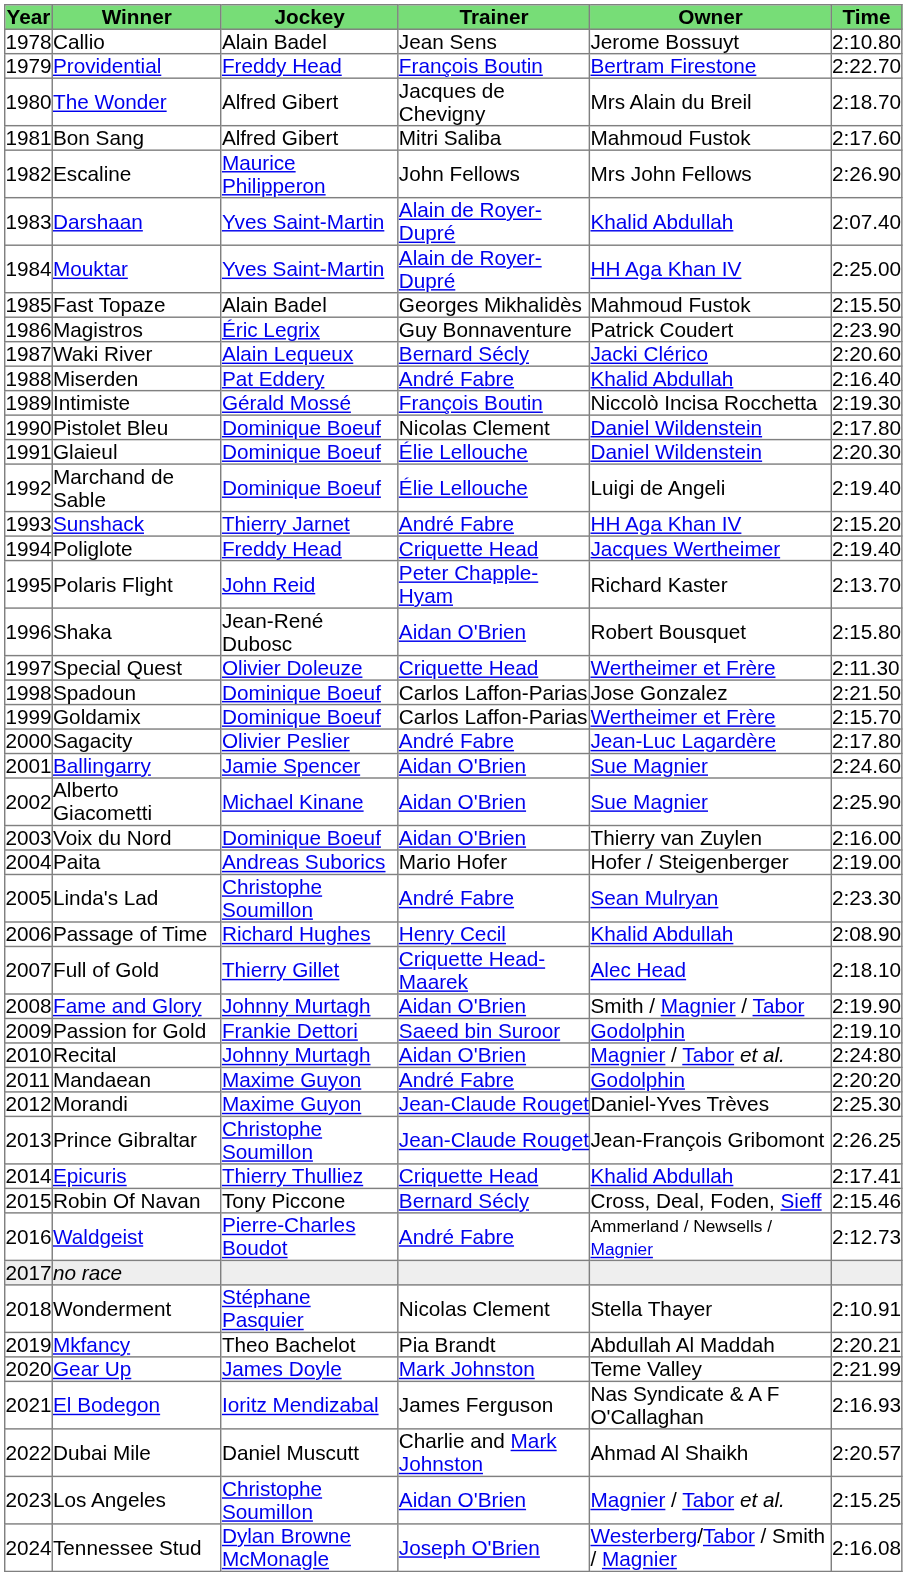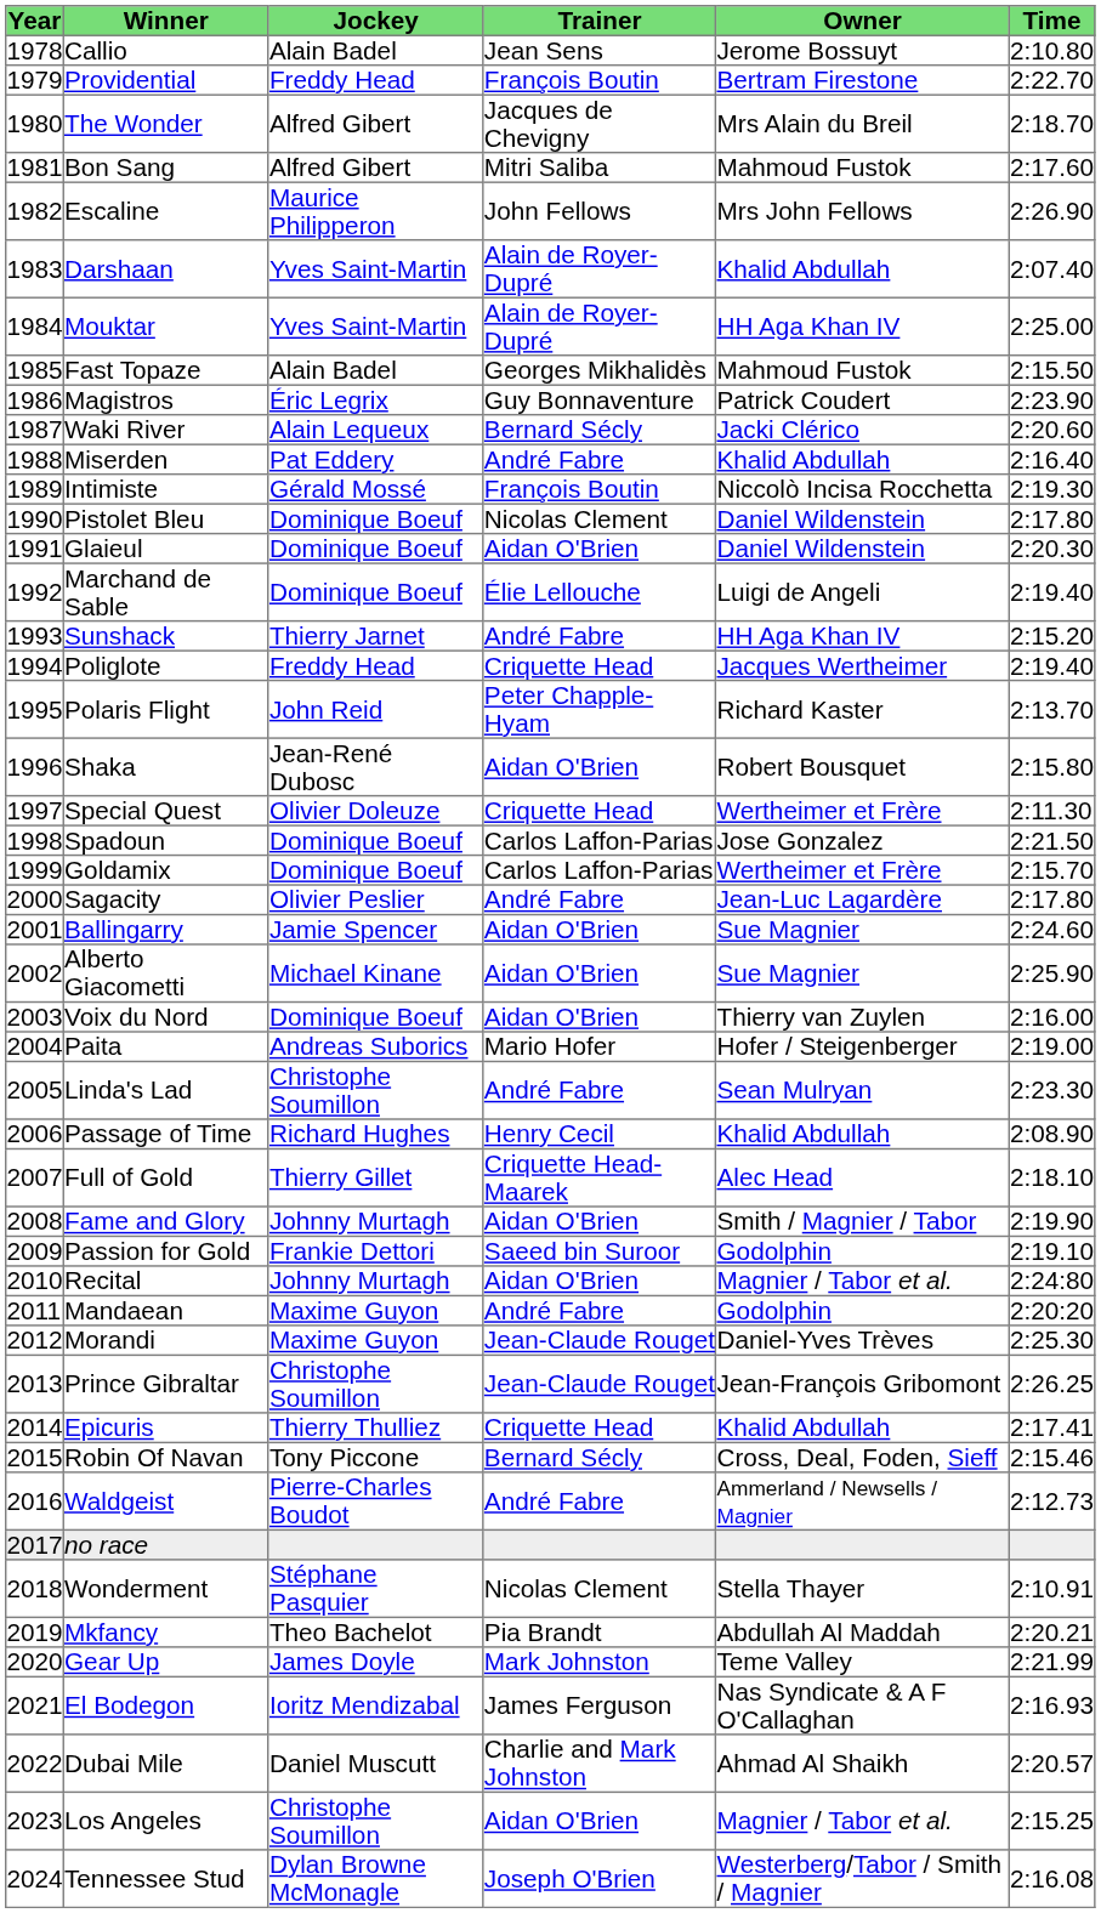 <table class = "sortable" | border="1" cellpadding="0" style="border-collapse: collapse; font-size:90%">
 <tr bgcolor="#77dd77" align="center">
 <th>Year</th>
 <th>Winner</th>
 <th>Jockey</th>
 <th>Trainer</th>
 <th>Owner</th>
 <th>Time</th>
 </tr>
 <tr>
 <td>1978</td>
 <td width=138px>Callio</td>
 <td width=152px>Alain Badel</td>
 <td width=159px>Jean Sens</td>
 <td width=200px>Jerome Bossuyt</td>
 <td>2:10.80</td>
 </tr>
 <tr>
 <td>1979</td>
 <td><a href='#'>Providential</a></td>
 <td><a href='#'>Freddy Head</a></td>
 <td><a href='#'>François Boutin</a></td>
 <td><a href='#'>Bertram Firestone</a></td>
 <td>2:22.70</td>
 </tr>
 <tr>
 <td>1980</td>
 <td><a href='#'>The Wonder</a></td>
 <td>Alfred Gibert</td>
 <td>Jacques de Chevigny</td>
 <td>Mrs Alain du Breil</td>
 <td>2:18.70</td>
 </tr>
 <tr>
 <td>1981</td>
 <td>Bon Sang</td>
 <td>Alfred Gibert</td>
 <td>Mitri Saliba</td>
 <td>Mahmoud Fustok</td>
 <td>2:17.60</td>
 </tr>
 <tr>
 <td>1982</td>
 <td>Escaline</td>
 <td><a href='#'>Maurice Philipperon</a></td>
 <td>John Fellows</td>
 <td>Mrs John Fellows</td>
 <td>2:26.90</td>
 </tr>
 <tr>
 <td>1983</td>
 <td><a href='#'>Darshaan</a></td>
 <td><a href='#'>Yves Saint-Martin</a></td>
 <td><a href='#'>Alain de Royer-Dupré</a></td>
 <td><a href='#'>Khalid Abdullah</a></td>
 <td>2:07.40</td>
 </tr>
 <tr>
 <td>1984</td>
 <td><a href='#'>Mouktar</a></td>
 <td><a href='#'>Yves Saint-Martin</a></td>
 <td><a href='#'>Alain de Royer-Dupré</a></td>
 <td><a href='#'>HH Aga Khan IV</a></td>
 <td>2:25.00</td>
 </tr>
 <tr>
 <td>1985</td>
 <td>Fast Topaze</td>
 <td>Alain Badel</td>
 <td>Georges Mikhalidès</td>
 <td>Mahmoud Fustok</td>
 <td>2:15.50</td>
 </tr>
 <tr>
 <td>1986</td>
 <td>Magistros</td>
 <td><a href='#'>Éric Legrix</a></td>
 <td>Guy Bonnaventure</td>
 <td>Patrick Coudert</td>
 <td>2:23.90</td>
 </tr>
 <tr>
 <td>1987</td>
 <td>Waki River</td>
 <td><a href='#'>Alain Lequeux</a></td>
 <td><a href='#'>Bernard Sécly</a></td>
 <td><a href='#'>Jacki Clérico</a></td>
 <td>2:20.60</td>
 </tr>
 <tr>
 <td>1988</td>
 <td>Miserden</td>
 <td><a href='#'>Pat Eddery</a></td>
 <td><a href='#'>André Fabre</a></td>
 <td><a href='#'>Khalid Abdullah</a></td>
 <td>2:16.40</td>
 </tr>
 <tr>
 <td>1989</td>
 <td>Intimiste </td>
 <td><a href='#'>Gérald Mossé</a></td>
 <td><a href='#'>François Boutin</a></td>
 <td>Niccolò Incisa Rocchetta </td>
 <td>2:19.30</td>
 </tr>
 <tr>
 <td>1990</td>
 <td>Pistolet Bleu</td>
 <td><a href='#'>Dominique Boeuf</a></td>
 <td>Nicolas Clement</td>
 <td><a href='#'>Daniel Wildenstein</a></td>
 <td>2:17.80</td>
 </tr>
 <tr>
 <td>1991</td>
 <td>Glaieul</td>
 <td><a href='#'>Dominique Boeuf</a></td>
-<td><a href='#'>Élie Lellouche</a></td>
+<td><a href='#'>Aidan O'Brien</a></td>
 <td><a href='#'>Daniel Wildenstein</a></td>
 <td>2:20.30</td>
 </tr>
 <tr>
 <td>1992</td>
 <td>Marchand de Sable</td>
 <td><a href='#'>Dominique Boeuf</a></td>
 <td><a href='#'>Élie Lellouche</a></td>
 <td>Luigi de Angeli</td>
 <td>2:19.40</td>
 </tr>
 <tr>
 <td>1993</td>
 <td><a href='#'>Sunshack</a></td>
 <td><a href='#'>Thierry Jarnet</a></td>
 <td><a href='#'>André Fabre</a></td>
 <td><a href='#'>HH Aga Khan IV</a></td>
 <td>2:15.20</td>
 </tr>
 <tr>
 <td>1994</td>
 <td>Poliglote</td>
 <td><a href='#'>Freddy Head</a></td>
 <td><a href='#'>Criquette Head</a></td>
 <td><a href='#'>Jacques Wertheimer</a></td>
 <td>2:19.40</td>
 </tr>
 <tr>
 <td>1995</td>
 <td>Polaris Flight</td>
 <td><a href='#'>John Reid</a></td>
 <td><a href='#'>Peter Chapple-Hyam</a></td>
 <td>Richard Kaster</td>
 <td>2:13.70</td>
 </tr>
 <tr>
 <td>1996</td>
 <td>Shaka</td>
 <td>Jean-René Dubosc</td>
 <td><a href='#'>Aidan O'Brien</a></td>
 <td>Robert Bousquet</td>
 <td>2:15.80</td>
 </tr>
 <tr>
 <td>1997</td>
 <td>Special Quest</td>
 <td><a href='#'>Olivier Doleuze</a></td>
 <td><a href='#'>Criquette Head</a></td>
 <td><a href='#'>Wertheimer et Frère</a></td>
 <td>2:11.30</td>
 </tr>
 <tr>
 <td>1998</td>
 <td>Spadoun</td>
 <td><a href='#'>Dominique Boeuf</a></td>
 <td>Carlos Laffon-Parias</td>
 <td>Jose Gonzalez</td>
 <td>2:21.50</td>
 </tr>
 <tr>
 <td>1999</td>
 <td>Goldamix</td>
 <td><a href='#'>Dominique Boeuf</a></td>
 <td>Carlos Laffon-Parias</td>
 <td><a href='#'>Wertheimer et Frère</a></td>
 <td>2:15.70</td>
 </tr>
 <tr>
 <td>2000</td>
 <td>Sagacity</td>
 <td><a href='#'>Olivier Peslier</a></td>
 <td><a href='#'>André Fabre</a></td>
 <td><a href='#'>Jean-Luc Lagardère</a></td>
 <td>2:17.80</td>
 </tr>
 <tr>
 <td>2001</td>
 <td><a href='#'>Ballingarry</a></td>
 <td><a href='#'>Jamie Spencer</a></td>
 <td><a href='#'>Aidan O'Brien</a></td>
 <td><a href='#'>Sue Magnier</a></td>
 <td>2:24.60</td>
 </tr>
 <tr>
 <td>2002</td>
 <td>Alberto Giacometti</td>
 <td><a href='#'>Michael Kinane</a></td>
 <td><a href='#'>Aidan O'Brien</a></td>
 <td><a href='#'>Sue Magnier</a></td>
 <td>2:25.90</td>
 </tr>
 <tr>
 <td>2003</td>
 <td>Voix du Nord</td>
 <td><a href='#'>Dominique Boeuf</a></td>
 <td><a href='#'>Aidan O'Brien</a></td>
 <td>Thierry van Zuylen</td>
 <td>2:16.00</td>
 </tr>
 <tr>
 <td>2004</td>
 <td>Paita</td>
 <td><a href='#'>Andreas Suborics</a></td>
 <td>Mario Hofer</td>
 <td>Hofer / Steigenberger </td>
 <td>2:19.00</td>
 </tr>
 <tr>
 <td>2005</td>
 <td>Linda's Lad</td>
 <td><a href='#'>Christophe Soumillon</a></td>
 <td><a href='#'>André Fabre</a></td>
 <td><a href='#'>Sean Mulryan</a></td>
 <td>2:23.30</td>
 </tr>
 <tr>
 <td>2006</td>
 <td>Passage of Time</td>
 <td><a href='#'>Richard Hughes</a></td>
 <td><a href='#'>Henry Cecil</a></td>
 <td><a href='#'>Khalid Abdullah</a></td>
 <td>2:08.90</td>
 </tr>
 <tr>
 <td>2007</td>
 <td>Full of Gold</td>
 <td><a href='#'>Thierry Gillet</a></td>
 <td><a href='#'>Criquette Head-Maarek</a></td>
 <td><a href='#'>Alec Head</a></td>
 <td>2:18.10</td>
 </tr>
 <tr>
 <td>2008</td>
 <td><a href='#'>Fame and Glory</a></td>
 <td><a href='#'>Johnny Murtagh</a></td>
 <td><a href='#'>Aidan O'Brien</a></td>
 <td>Smith  / <a href='#'>Magnier</a> / <a href='#'>Tabor</a></td>
 <td>2:19.90</td>
 </tr>
 <tr>
 <td>2009</td>
 <td>Passion for Gold</td>
 <td><a href='#'>Frankie Dettori</a></td>
 <td><a href='#'>Saeed bin Suroor</a></td>
 <td><a href='#'>Godolphin</a></td>
 <td>2:19.10</td>
 </tr>
 <tr>
 <td>2010</td>
 <td>Recital</td>
 <td><a href='#'>Johnny Murtagh</a></td>
 <td><a href='#'>Aidan O'Brien</a></td>
 <td><a href='#'>Magnier</a> / <a href='#'>Tabor</a> <em>et al.</em> </td>
 <td>2:24:80</td>
 </tr>
 <tr>
 <td>2011</td>
 <td>Mandaean</td>
 <td><a href='#'>Maxime Guyon</a></td>
 <td><a href='#'>André Fabre</a></td>
 <td><a href='#'>Godolphin</a></td>
 <td>2:20:20</td>
 </tr>
 <tr>
 <td>2012</td>
 <td>Morandi</td>
 <td><a href='#'>Maxime Guyon</a></td>
 <td><a href='#'>Jean-Claude Rouget</a></td>
 <td>Daniel-Yves Trèves</td>
 <td>2:25.30</td>
 </tr>
 <tr>
 <td>2013</td>
 <td>Prince Gibraltar</td>
 <td><a href='#'>Christophe Soumillon</a></td>
 <td><a href='#'>Jean-Claude Rouget</a></td>
 <td>Jean-François Gribomont</td>
 <td>2:26.25</td>
 </tr>
 <tr>
 <td>2014</td>
 <td><a href='#'>Epicuris</a></td>
 <td><a href='#'>Thierry Thulliez</a></td>
 <td><a href='#'>Criquette Head</a></td>
 <td><a href='#'>Khalid Abdullah</a></td>
 <td>2:17.41</td>
 </tr>
 <tr>
 <td>2015</td>
 <td>Robin Of Navan</td>
 <td>Tony Piccone</td>
 <td><a href='#'>Bernard Sécly</a></td>
 <td>Cross, Deal, Foden, <a href='#'>Sieff</a></td>
 <td>2:15.46</td>
 </tr>
 <tr>
 <td>2016</td>
 <td><a href='#'>Waldgeist</a></td>
 <td><a href='#'>Pierre-Charles Boudot</a></td>
 <td><a href='#'>André Fabre</a></td>
 <td><small> Ammerland / Newsells / <a href='#'>Magnier</a></small> </td>
 <td>2:12.73</td>
 </tr>
 <tr bgcolor="#eeeeee">
 <td>2017</td>
 <td><em>no race</em> </td>
 <td></td>
 <td></td>
 <td></td>
 <td></td>
 </tr>
 <tr>
 <td>2018</td>
 <td>Wonderment</td>
 <td><a href='#'>Stéphane Pasquier</a></td>
 <td>Nicolas Clement</td>
 <td>Stella Thayer</td>
 <td>2:10.91</td>
 </tr>
 <tr>
 <td>2019</td>
 <td><a href='#'>Mkfancy</a></td>
 <td>Theo Bachelot</td>
 <td>Pia Brandt</td>
 <td>Abdullah Al Maddah</td>
 <td>2:20.21</td>
 </tr>
 <tr>
 <td>2020</td>
 <td><a href='#'>Gear Up</a></td>
 <td><a href='#'>James Doyle</a></td>
 <td><a href='#'>Mark Johnston</a></td>
 <td>Teme Valley</td>
 <td>2:21.99</td>
 </tr>
 <tr>
 <td>2021</td>
 <td><a href='#'>El Bodegon</a></td>
 <td><a href='#'>Ioritz Mendizabal</a></td>
 <td>James Ferguson</td>
 <td>Nas Syndicate & A F O'Callaghan</td>
 <td>2:16.93</td>
 </tr>
 <tr>
 <td>2022</td>
 <td>Dubai Mile</td>
 <td>Daniel Muscutt</td>
 <td>Charlie and <a href='#'>Mark Johnston</a></td>
 <td>Ahmad Al Shaikh</td>
 <td>2:20.57</td>
 </tr>
 <tr>
 <td>2023</td>
 <td>Los Angeles</td>
 <td><a href='#'>Christophe Soumillon</a></td>
 <td><a href='#'>Aidan O'Brien</a></td>
 <td><a href='#'>Magnier</a> / <a href='#'>Tabor</a> <em>et al.</em> </td>
 <td>2:15.25</td>
 </tr>
 <tr>
 <td>2024</td>
 <td>Tennessee Stud</td>
 <td><a href='#'>Dylan Browne McMonagle</a></td>
 <td><a href='#'>Joseph O'Brien</a></td>
 <td><a href='#'>Westerberg</a>/<a href='#'>Tabor</a> / Smith / <a href='#'>Magnier</a></td>
 <td>2:16.08</td>
 </tr>
 </table>
